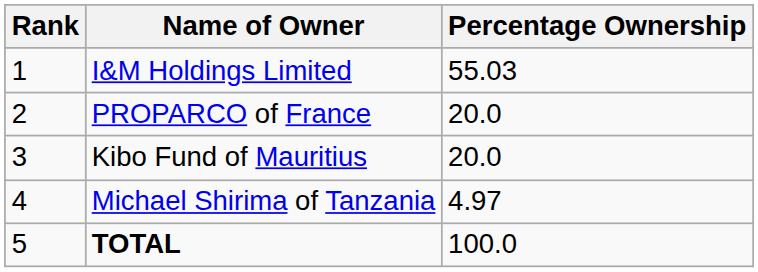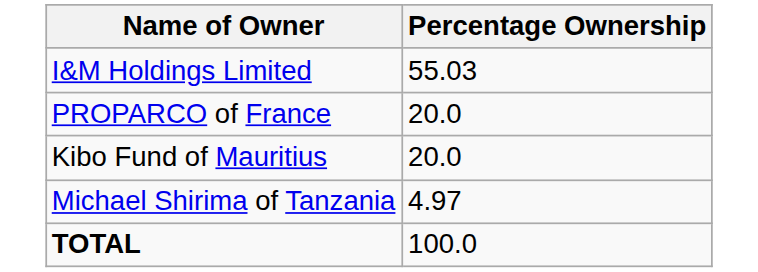 <table class="wikitable sortable" style="margin-left:auto;margin-right:auto">
 <tr>
-<th style="width:2em;">Rank</th>
 <th>Name of Owner</th>
 <th>Percentage Ownership</th>
 </tr>
 <tr>
-<td>1</td>
 <td><a href='#'>I&M Holdings Limited</a></td>
 <td>55.03</td>
 </tr>
 <tr>
-<td>2</td>
 <td><a href='#'>PROPARCO</a> of <a href='#'>France</a></td>
 <td>20.0</td>
 </tr>
 <tr>
-<td>3</td>
 <td>Kibo Fund of <a href='#'>Mauritius</a></td>
 <td>20.0</td>
 </tr>
 <tr>
-<td>4</td>
 <td><a href='#'>Michael Shirima</a> of <a href='#'>Tanzania</a></td>
 <td>4.97</td>
 </tr>
 <tr>
-<td>5</td>
 <td><strong>TOTAL</strong></td>
 <td>100.0</td>
 </tr>
 </table>
